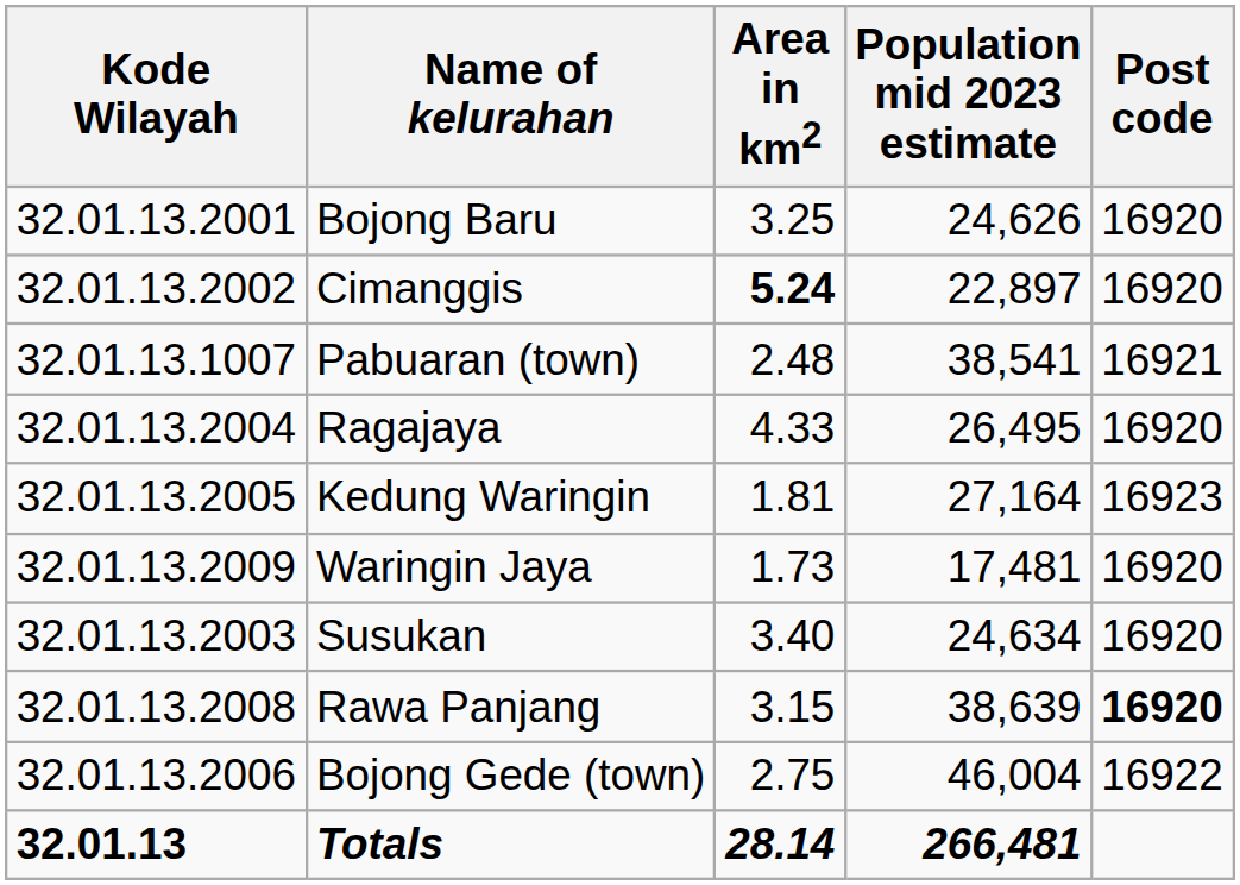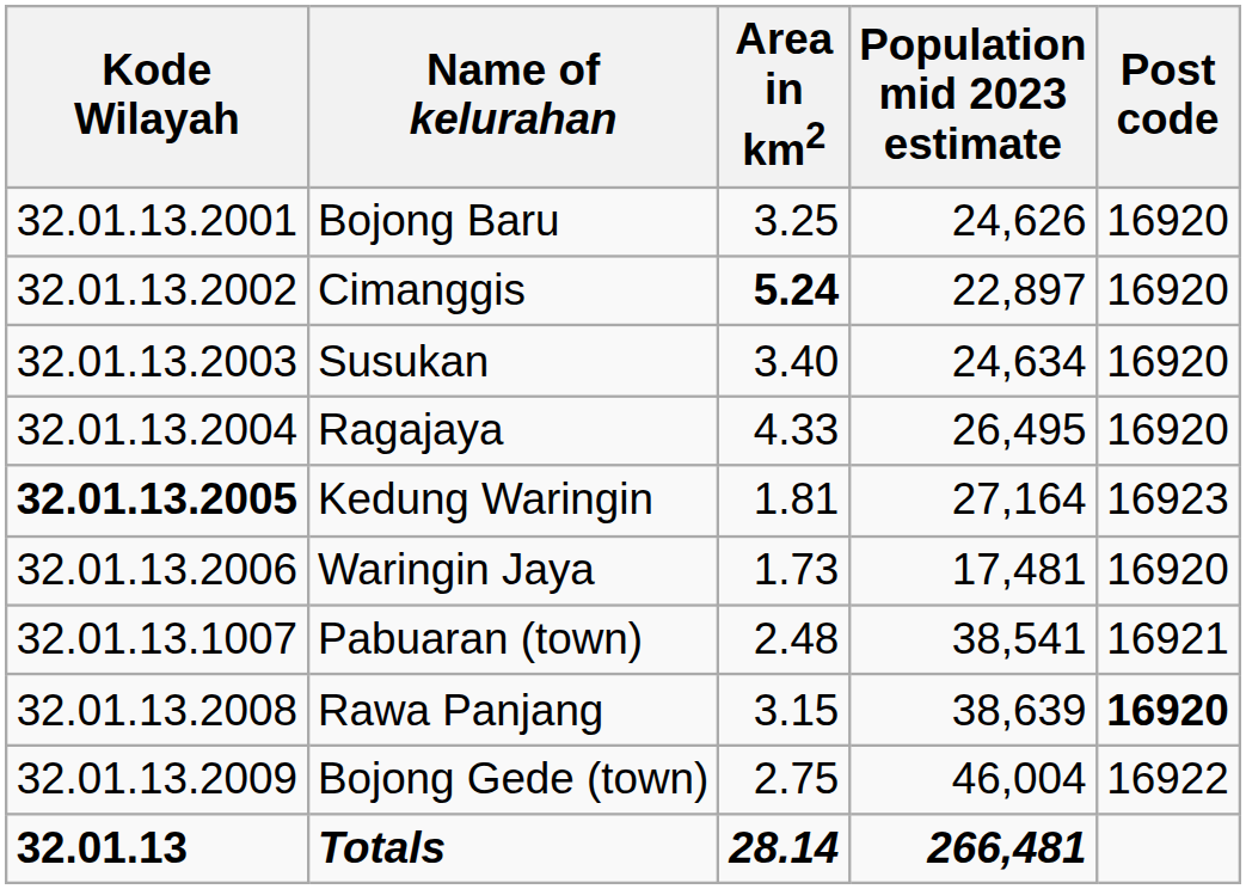 <table class="wikitable">
 <tr>
 <th>Kode <br>Wilayah</th>
 <th>Name of <br> <em>kelurahan</em></th>
 <th>Area <br>in <br>km<sup>2</sup></th>
 <th>Population<br>mid 2023<br>estimate</th>
 <th>Post <br>code</th>
 </tr>
 <tr>
 <td>32.01.13.2001</td>
 <td>Bojong Baru</td>
 <td align="right">3.25</td>
 <td align="right">24,626</td>
 <td>16920</td>
 </tr>
 <tr>
 <td>32.01.13.2002</td>
 <td>Cimanggis</td>
 <td align="right"><strong>5.24</strong></td>
 <td align="right">22,897</td>
 <td>16920</td>
 </tr>
 <tr>
-<td>32.01.13.1007</td>
-<td>Pabuaran (town)</td>
-<td align="right">2.48</td>
-<td align="right">38,541</td>
-<td>16921</td>
+<td>32.01.13.2003</td>
+<td>Susukan</td>
+<td align="right">3.40</td>
+<td align="right">24,634</td>
+<td>16920</td>
 </tr>
 <tr>
 <td>32.01.13.2004</td>
 <td>Ragajaya</td>
 <td align="right">4.33</td>
 <td align="right">26,495</td>
 <td>16920</td>
 </tr>
 <tr>
-<td>32.01.13.2005</td>
+<td><strong>32.01.13.2005</strong></td>
 <td>Kedung Waringin</td>
 <td align="right">1.81</td>
 <td align="right">27,164</td>
 <td>16923</td>
 </tr>
 <tr>
-<td>32.01.13.2009</td>
+<td>32.01.13.2006</td>
 <td>Waringin Jaya</td>
 <td align="right">1.73</td>
 <td align="right">17,481</td>
 <td>16920</td>
 </tr>
 <tr>
-<td>32.01.13.2003</td>
-<td>Susukan</td>
-<td align="right">3.40</td>
-<td align="right">24,634</td>
-<td>16920</td>
+<td>32.01.13.1007</td>
+<td>Pabuaran (town)</td>
+<td align="right">2.48</td>
+<td align="right">38,541</td>
+<td>16921</td>
 </tr>
 <tr>
 <td>32.01.13.2008</td>
 <td>Rawa Panjang</td>
 <td align="right">3.15</td>
 <td align="right">38,639</td>
 <td><strong>16920</strong></td>
 </tr>
 <tr>
-<td>32.01.13.2006</td>
+<td>32.01.13.2009</td>
 <td>Bojong Gede (town)</td>
 <td align="right">2.75</td>
 <td align="right">46,004</td>
 <td>16922</td>
 </tr>
 <tr>
 <td><strong>32.01.13</strong></td>
 <td><strong><em>Totals</em></strong></td>
 <td align="right"><strong><em>28.14</em></strong></td>
 <td align="right"><strong><em>266,481</em></strong></td>
 </tr>
 </table>
